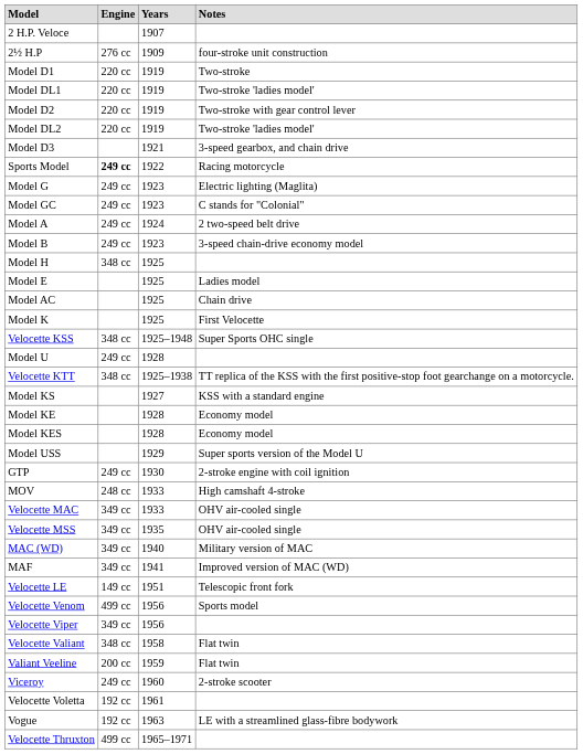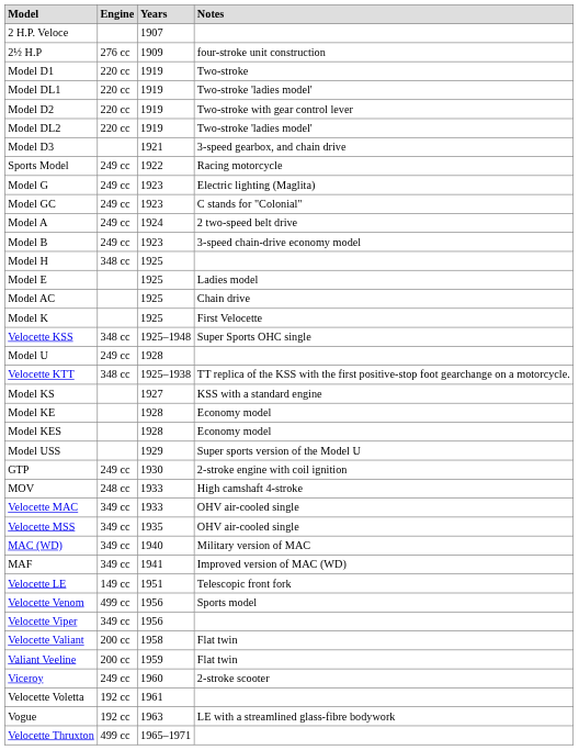 <table class="to ccolours" border="1" cellpadding="4" style="border-collapse:collapse">
 <tr style="background:#dedede;">
 <td><strong>Model</strong></td>
 <td><strong>Engine</strong></td>
 <td><strong>Years</strong></td>
 <td><strong>Notes</strong></td>
 </tr>
 <tr>
 <td>2 H.P. Veloce</td>
 <td></td>
 <td>1907</td>
 <td></td>
 </tr>
 <tr>
 <td>2½ H.P</td>
 <td>276 cc</td>
 <td>1909</td>
 <td>four-stroke unit construction</td>
 </tr>
 <tr>
 <td>Model D1</td>
 <td>220 cc</td>
 <td>1919</td>
 <td>Two-stroke</td>
 </tr>
 <tr>
 <td>Model DL1</td>
 <td>220 cc</td>
 <td>1919</td>
 <td>Two-stroke 'ladies model'</td>
 </tr>
 <tr>
 <td>Model D2</td>
 <td>220 cc</td>
 <td>1919</td>
 <td>Two-stroke with gear control lever</td>
 </tr>
 <tr>
 <td>Model DL2</td>
 <td>220 cc</td>
 <td>1919</td>
 <td>Two-stroke 'ladies model'</td>
 </tr>
 <tr>
 <td>Model D3</td>
 <td></td>
 <td>1921</td>
 <td>3-speed gearbox, and chain drive</td>
 </tr>
 <tr>
 <td>Sports Model</td>
-<td><strong>249 cc</strong></td>
+<td>249 cc</td>
 <td>1922</td>
 <td>Racing motorcycle</td>
 </tr>
 <tr>
 <td>Model G</td>
 <td>249 cc</td>
 <td>1923</td>
 <td>Electric lighting (Maglita)</td>
 </tr>
 <tr>
 <td>Model GC</td>
 <td>249 cc</td>
 <td>1923</td>
 <td>C stands for "Colonial"</td>
 </tr>
 <tr>
 <td>Model A</td>
 <td>249 cc</td>
 <td>1924</td>
 <td>2 two-speed belt drive</td>
 </tr>
 <tr>
 <td>Model B</td>
 <td>249 cc</td>
 <td>1923</td>
 <td>3-speed chain-drive economy model</td>
 </tr>
 <tr>
 <td>Model H</td>
 <td>348 cc</td>
 <td>1925</td>
 <td></td>
 </tr>
 <tr>
 <td>Model E</td>
 <td></td>
 <td>1925</td>
 <td>Ladies model</td>
 </tr>
 <tr>
 <td>Model AC</td>
 <td></td>
 <td>1925</td>
 <td>Chain drive</td>
 </tr>
 <tr>
 <td>Model K</td>
 <td></td>
 <td>1925</td>
 <td>First Velocette</td>
 </tr>
 <tr>
 <td><a href='#'>Velocette KSS</a></td>
 <td>348 cc</td>
 <td>1925–1948</td>
 <td>Super Sports OHC single</td>
 </tr>
 <tr>
 <td>Model U</td>
 <td>249 cc</td>
 <td>1928</td>
 <td></td>
 </tr>
 <tr>
 <td><a href='#'>Velocette KTT</a></td>
 <td>348 cc</td>
 <td>1925–1938</td>
 <td>TT replica of the KSS with the first positive-stop foot gearchange on a motorcycle.</td>
 </tr>
 <tr>
 <td>Model KS</td>
 <td></td>
 <td>1927</td>
 <td>KSS with a standard engine</td>
 </tr>
 <tr>
 <td>Model KE</td>
 <td></td>
 <td>1928</td>
 <td>Economy model</td>
 </tr>
 <tr>
 <td>Model KES</td>
 <td></td>
 <td>1928</td>
 <td>Economy model</td>
 </tr>
 <tr>
 <td>Model USS</td>
 <td></td>
 <td>1929</td>
 <td>Super sports version of the Model U</td>
 </tr>
 <tr>
 <td>GTP</td>
 <td>249 cc</td>
 <td>1930</td>
 <td>2-stroke engine with coil ignition</td>
 </tr>
 <tr>
 <td>MOV</td>
 <td>248 cc</td>
 <td>1933</td>
 <td>High camshaft 4-stroke</td>
 </tr>
 <tr>
 <td><a href='#'>Velocette MAC</a></td>
 <td>349 cc</td>
 <td>1933</td>
 <td>OHV air-cooled single</td>
 </tr>
 <tr>
 <td><a href='#'>Velocette MSS</a></td>
 <td>349 cc</td>
 <td>1935</td>
 <td>OHV air-cooled single</td>
 </tr>
 <tr>
 <td><a href='#'>MAC (WD)</a></td>
 <td>349 cc</td>
 <td>1940</td>
 <td>Military version of MAC</td>
 </tr>
 <tr>
 <td>MAF</td>
 <td>349 cc</td>
 <td>1941</td>
 <td>Improved version of MAC (WD)</td>
 </tr>
 <tr>
 <td><a href='#'>Velocette LE</a></td>
 <td>149 cc</td>
 <td>1951</td>
 <td>Telescopic front fork</td>
 </tr>
 <tr>
 <td><a href='#'>Velocette Venom</a></td>
 <td>499 cc</td>
 <td>1956</td>
 <td>Sports model</td>
 </tr>
 <tr>
 <td><a href='#'>Velocette Viper</a></td>
 <td>349 cc</td>
 <td>1956</td>
 <td></td>
 </tr>
 <tr>
 <td><a href='#'>Velocette Valiant</a></td>
-<td>348 cc</td>
+<td>200 cc</td>
 <td>1958</td>
 <td>Flat twin</td>
 </tr>
 <tr>
 <td><a href='#'>Valiant Veeline</a></td>
 <td>200 cc</td>
 <td>1959</td>
 <td>Flat twin</td>
 </tr>
 <tr>
 <td><a href='#'>Viceroy</a></td>
 <td>249 cc</td>
 <td>1960</td>
 <td>2-stroke scooter</td>
 </tr>
 <tr>
 <td>Velocette Voletta</td>
 <td>192 cc</td>
 <td>1961</td>
 <td></td>
 </tr>
 <tr>
 <td>Vogue</td>
 <td>192 cc</td>
 <td>1963</td>
 <td>LE with a streamlined glass-fibre bodywork</td>
 </tr>
 <tr>
 <td><a href='#'>Velocette Thruxton</a></td>
 <td>499 cc</td>
 <td>1965–1971</td>
 <td></td>
 </tr>
 </table>
